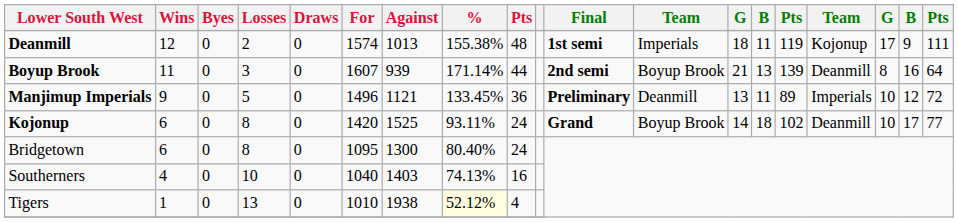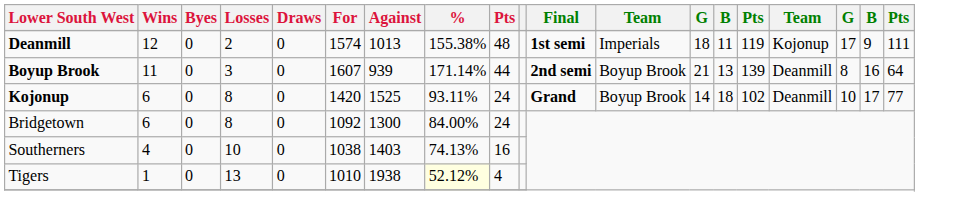 <table style="font-size: 85%; text-align: left;" class="wikitable">
 <tr>
 <th style="color:crimson">Lower South West</th>
 <th style="color:crimson">Wins</th>
 <th style="color:crimson">Byes</th>
 <th style="color:crimson">Losses</th>
 <th style="color:crimson">Draws</th>
 <th style="color:crimson">For</th>
 <th style="color:crimson">Against</th>
 <th style="color:crimson">%</th>
 <th style="color:crimson">Pts</th>
 <th></th>
 <th style="color:green">Final</th>
 <th style="color:green">Team</th>
 <th style="color:green">G</th>
 <th style="color:green">B</th>
 <th style="color:green">Pts</th>
 <th style="color:green">Team</th>
 <th style="color:green">G</th>
 <th style="color:green">B</th>
 <th style="color:green">Pts</th>
 </tr>
 <tr>
 </tr>
 <tr>
 </tr>
 <tr>
 <td><strong>	Deanmill	</strong></td>
 <td>12</td>
 <td>0</td>
 <td>2</td>
 <td>0</td>
 <td>1574</td>
 <td>1013</td>
 <td>155.38%</td>
 <td>48</td>
 <td></td>
 <td><strong>1st semi</strong></td>
 <td>Imperials</td>
 <td>18</td>
 <td>11</td>
 <td>119</td>
 <td>Kojonup</td>
 <td>17</td>
 <td>9</td>
 <td>111</td>
 </tr>
 <tr>
 <td><strong>	Boyup Brook	</strong></td>
 <td>11</td>
 <td>0</td>
 <td>3</td>
 <td>0</td>
 <td>1607</td>
 <td>939</td>
 <td>171.14%</td>
 <td>44</td>
 <td></td>
 <td><strong>2nd semi</strong></td>
 <td>Boyup Brook</td>
 <td>21</td>
 <td>13</td>
 <td>139</td>
 <td>Deanmill</td>
 <td>8</td>
 <td>16</td>
 <td>64</td>
 </tr>
 <tr>
-<td><strong>	Manjimup Imperials	</strong></td>
-<td>9</td>
-<td>0</td>
-<td>5</td>
-<td>0</td>
-<td>1496</td>
-<td>1121</td>
-<td>133.45%</td>
-<td>36</td>
-<td></td>
-<td><strong>Preliminary</strong></td>
-<td>Deanmill</td>
-<td>13</td>
-<td>11</td>
-<td>89</td>
-<td>Imperials</td>
-<td>10</td>
-<td>12</td>
-<td>72</td>
-</tr>
-<tr>
 <td><strong>	Kojonup	</strong></td>
 <td>6</td>
 <td>0</td>
 <td>8</td>
 <td>0</td>
 <td>1420</td>
 <td>1525</td>
 <td>93.11%</td>
 <td>24</td>
 <td></td>
 <td><strong>Grand</strong></td>
 <td>Boyup Brook</td>
 <td>14</td>
 <td>18</td>
 <td>102</td>
 <td>Deanmill</td>
 <td>10</td>
 <td>17</td>
 <td>77</td>
 </tr>
 <tr>
 <td>Bridgetown</td>
 <td>6</td>
 <td>0</td>
 <td>8</td>
 <td>0</td>
-<td>1095</td>
+<td>1092</td>
 <td>1300</td>
-<td>80.40%</td>
+<td>84.00%</td>
 <td>24</td>
 <td></td>
 </tr>
 <tr>
 <td>Southerners</td>
 <td>4</td>
 <td>0</td>
 <td>10</td>
 <td>0</td>
-<td>1040</td>
+<td>1038</td>
 <td>1403</td>
 <td>74.13%</td>
 <td>16</td>
 <td></td>
 </tr>
 <tr>
 <td>Tigers</td>
 <td>1</td>
 <td>0</td>
 <td>13</td>
 <td>0</td>
 <td>1010</td>
 <td>1938</td>
 <td style="background: lightyellow;">52.12%</td>
 <td>4</td>
 <td></td>
 </tr>
 <tr>
 </tr>
 </table>
